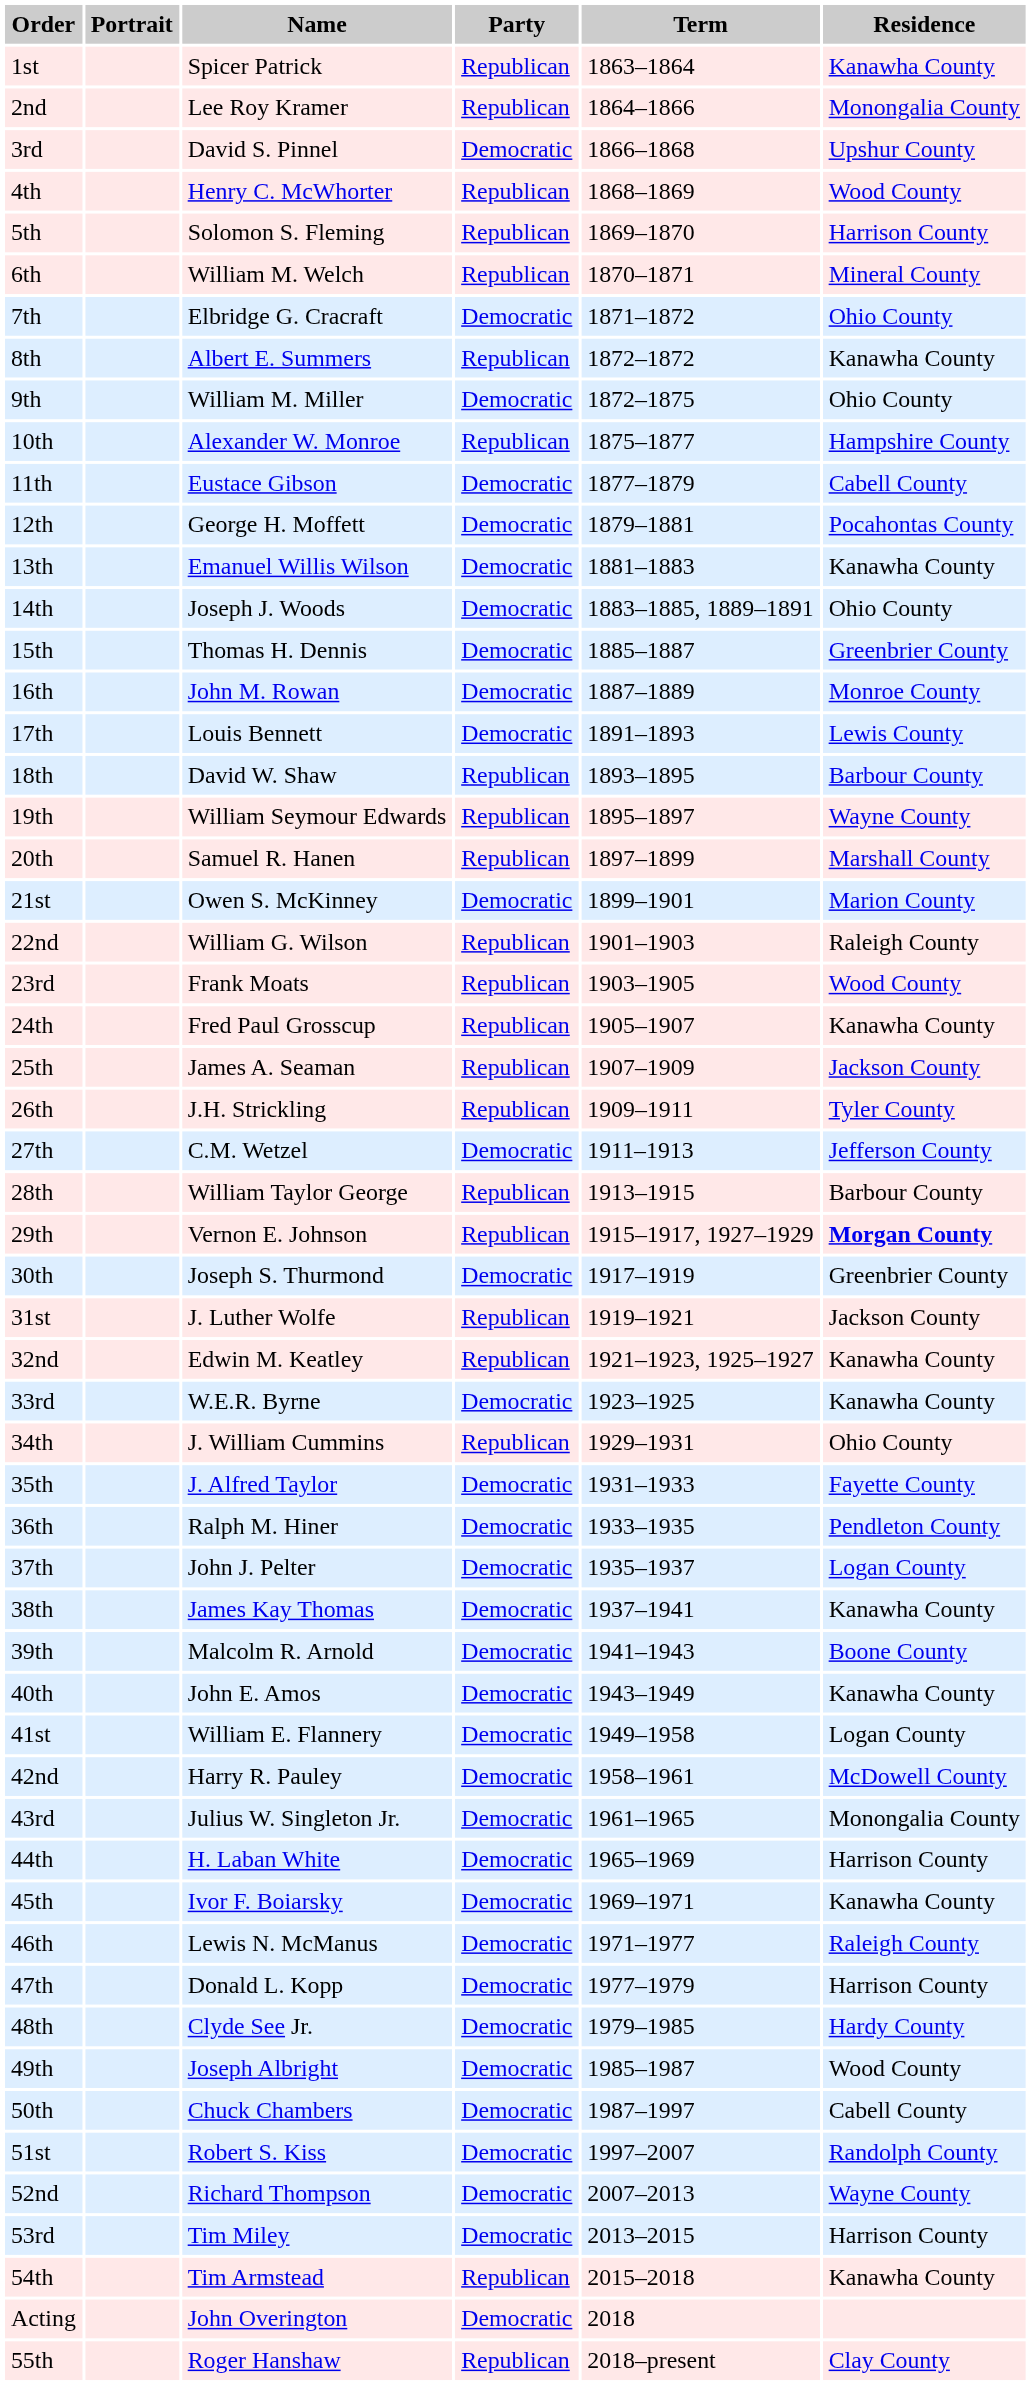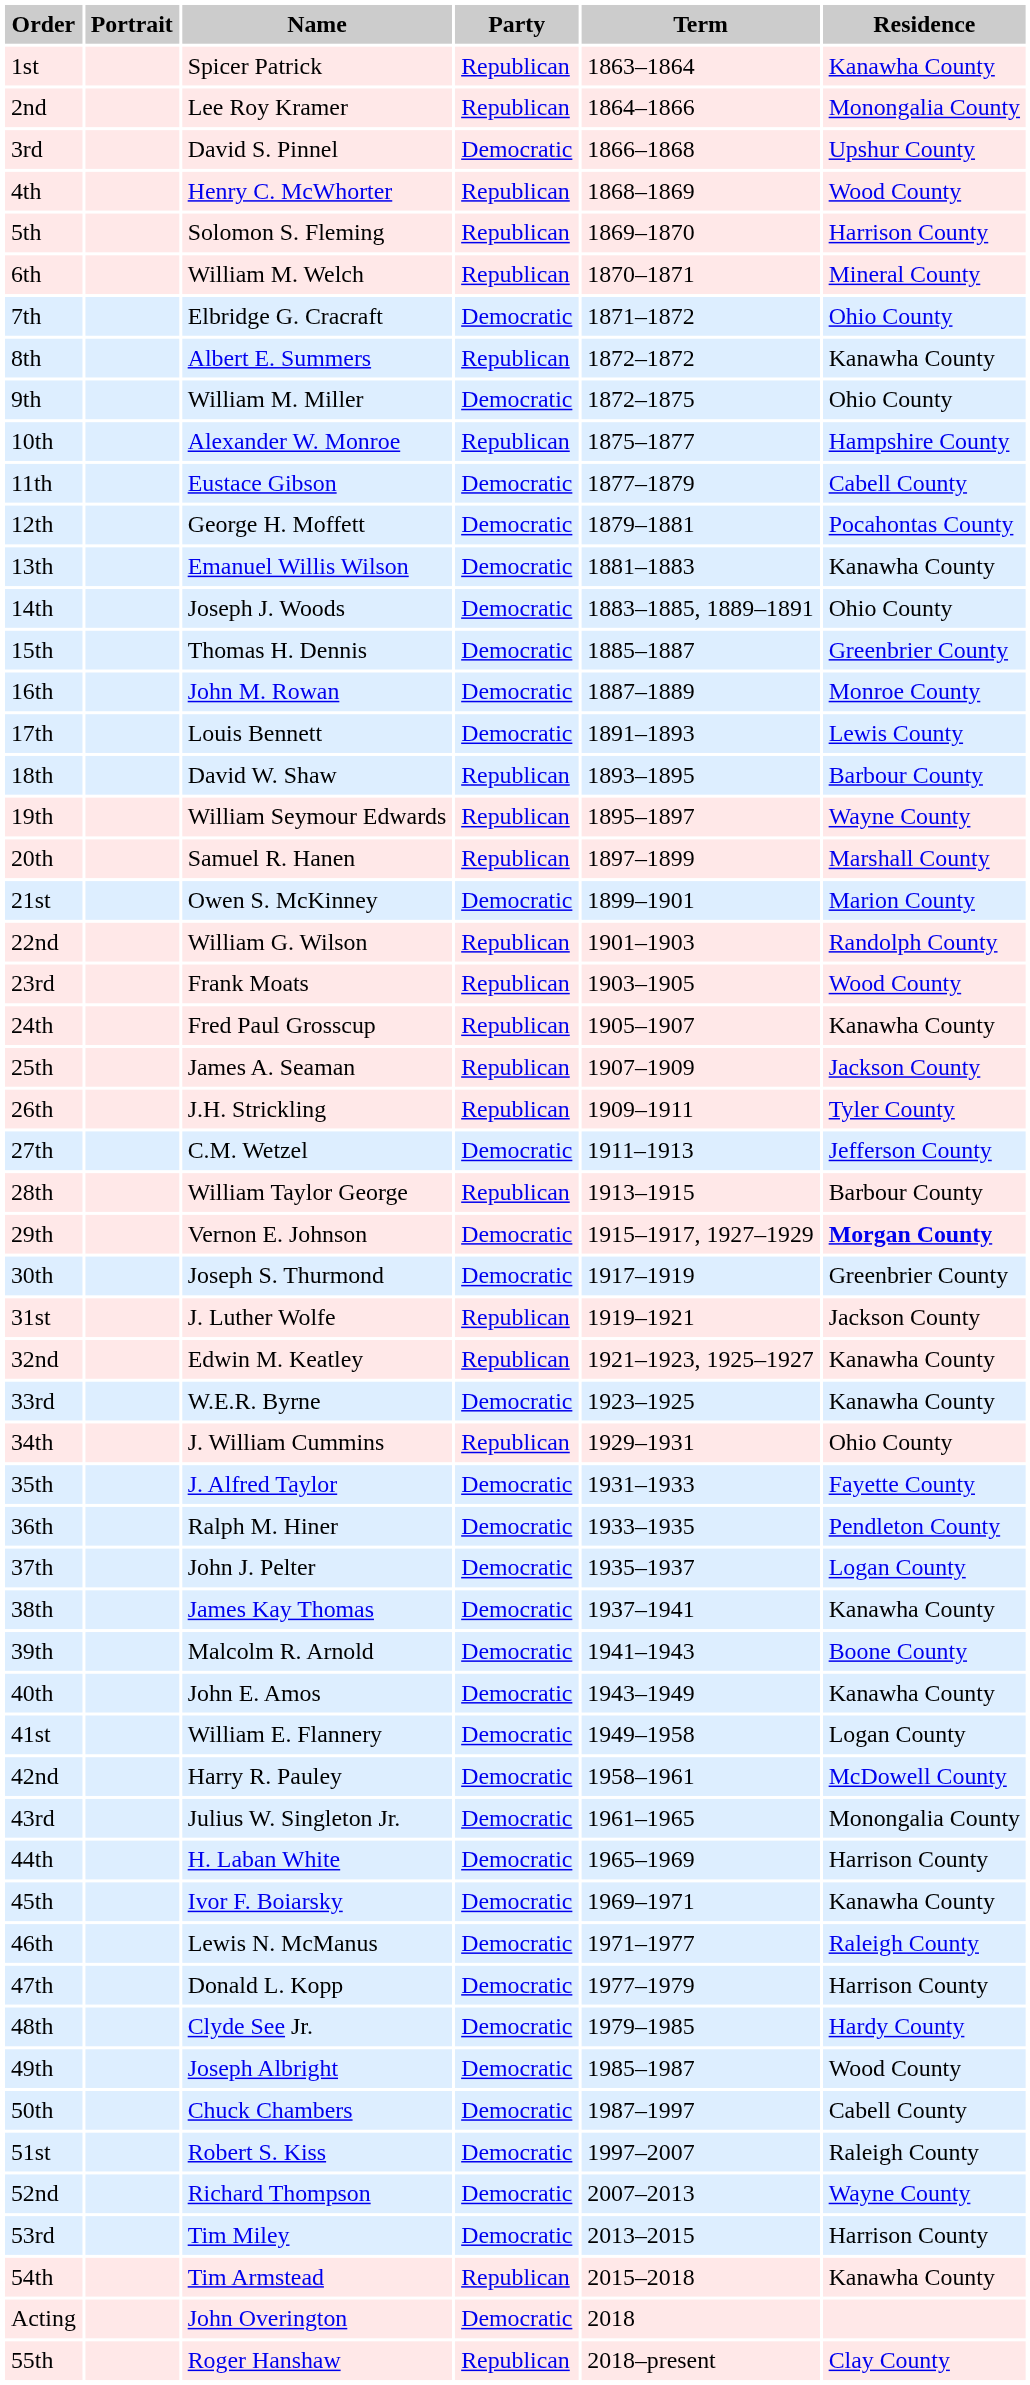 <table cellpadding=4 cellspacing=2>
 <tr bgcolor=#cccccc>
 <th>Order</th>
 <th>Portrait</th>
 <th>Name</th>
 <th>Party</th>
 <th>Term</th>
 <th>Residence</th>
 </tr>
 <tr bgcolor=#FFE8E8>
 <td>1st</td>
 <td></td>
 <td>Spicer Patrick</td>
 <td><a href='#'>Republican</a></td>
 <td>1863–1864</td>
 <td><a href='#'>Kanawha County</a></td>
 </tr>
 <tr bgcolor=#FFE8E8>
 <td>2nd</td>
 <td></td>
 <td>Lee Roy Kramer</td>
 <td><a href='#'>Republican</a></td>
 <td>1864–1866</td>
 <td><a href='#'>Monongalia County</a></td>
 </tr>
 <tr bgcolor=#FFE8E8>
 <td>3rd</td>
 <td></td>
 <td>David S. Pinnel</td>
 <td><a href='#'>Democratic</a></td>
 <td>1866–1868</td>
 <td><a href='#'>Upshur County</a></td>
 </tr>
 <tr bgcolor=#FFE8E8>
 <td>4th</td>
 <td></td>
 <td><a href='#'>Henry C. McWhorter</a></td>
 <td><a href='#'>Republican</a></td>
 <td>1868–1869</td>
 <td><a href='#'>Wood County</a></td>
 </tr>
 <tr bgcolor=#FFE8E8>
 <td>5th</td>
 <td></td>
 <td>Solomon S. Fleming</td>
 <td><a href='#'>Republican</a></td>
 <td>1869–1870</td>
 <td><a href='#'>Harrison County</a></td>
 </tr>
 <tr bgcolor=#FFE8E8>
 <td>6th</td>
 <td></td>
 <td>William M. Welch</td>
 <td><a href='#'>Republican</a></td>
 <td>1870–1871</td>
 <td><a href='#'>Mineral County</a></td>
 </tr>
 <tr bgcolor=#DDEEFF>
 <td>7th</td>
 <td></td>
 <td>Elbridge G. Cracraft</td>
 <td><a href='#'>Democratic</a></td>
 <td>1871–1872</td>
 <td><a href='#'>Ohio County</a></td>
 </tr>
 <tr bgcolor=#DDEEFF>
 <td>8th</td>
 <td></td>
 <td><a href='#'>Albert E. Summers</a></td>
 <td><a href='#'>Republican</a></td>
 <td>1872–1872</td>
 <td>Kanawha County</td>
 </tr>
 <tr bgcolor=#DDEEFF>
 <td>9th</td>
 <td></td>
 <td>William M. Miller</td>
 <td><a href='#'>Democratic</a></td>
 <td>1872–1875</td>
 <td>Ohio County</td>
 </tr>
 <tr bgcolor=#DDEEFF>
 <td>10th</td>
 <td></td>
 <td><a href='#'>Alexander W. Monroe</a></td>
 <td><a href='#'>Republican</a></td>
 <td>1875–1877</td>
 <td><a href='#'>Hampshire County</a></td>
 </tr>
 <tr bgcolor=#DDEEFF>
 <td>11th</td>
 <td></td>
 <td><a href='#'>Eustace Gibson</a></td>
 <td><a href='#'>Democratic</a></td>
 <td>1877–1879</td>
 <td><a href='#'>Cabell County</a></td>
 </tr>
 <tr bgcolor=#DDEEFF>
 <td>12th</td>
 <td></td>
 <td>George H. Moffett</td>
 <td><a href='#'>Democratic</a></td>
 <td>1879–1881</td>
 <td><a href='#'>Pocahontas County</a></td>
 </tr>
 <tr bgcolor=#DDEEFF>
 <td>13th</td>
 <td></td>
 <td><a href='#'>Emanuel Willis Wilson</a></td>
 <td><a href='#'>Democratic</a></td>
 <td>1881–1883</td>
 <td>Kanawha County</td>
 </tr>
 <tr bgcolor=#DDEEFF>
 <td>14th</td>
 <td></td>
 <td>Joseph J. Woods</td>
 <td><a href='#'>Democratic</a></td>
 <td>1883–1885, 1889–1891</td>
 <td>Ohio County</td>
 </tr>
 <tr bgcolor=#DDEEFF>
 <td>15th</td>
 <td></td>
 <td>Thomas H. Dennis</td>
 <td><a href='#'>Democratic</a></td>
 <td>1885–1887</td>
 <td><a href='#'>Greenbrier County</a></td>
 </tr>
 <tr bgcolor=#DDEEFF>
 <td>16th</td>
 <td></td>
 <td><a href='#'>John M. Rowan</a></td>
 <td><a href='#'>Democratic</a></td>
 <td>1887–1889</td>
 <td><a href='#'>Monroe County</a></td>
 </tr>
 <tr bgcolor=#DDEEFF>
 <td>17th</td>
 <td></td>
 <td>Louis Bennett</td>
 <td><a href='#'>Democratic</a></td>
 <td>1891–1893</td>
 <td><a href='#'>Lewis County</a></td>
 </tr>
 <tr bgcolor=#DDEEFF>
 <td>18th</td>
 <td></td>
 <td>David W. Shaw</td>
 <td><a href='#'>Republican</a></td>
 <td>1893–1895</td>
 <td><a href='#'>Barbour County</a></td>
 </tr>
 <tr bgcolor=#FFE8E8>
 <td>19th</td>
 <td></td>
 <td>William Seymour Edwards</td>
 <td><a href='#'>Republican</a></td>
 <td>1895–1897</td>
 <td><a href='#'>Wayne County</a></td>
 </tr>
 <tr bgcolor=#FFE8E8>
 <td>20th</td>
 <td></td>
 <td>Samuel R. Hanen</td>
 <td><a href='#'>Republican</a></td>
 <td>1897–1899</td>
 <td><a href='#'>Marshall County</a></td>
 </tr>
 <tr bgcolor=#DDEEFF>
 <td>21st</td>
 <td></td>
 <td>Owen S. McKinney</td>
 <td><a href='#'>Democratic</a></td>
 <td>1899–1901</td>
 <td><a href='#'>Marion County</a></td>
 </tr>
 <tr bgcolor=#FFE8E8>
 <td>22nd</td>
 <td></td>
 <td>William G. Wilson</td>
 <td><a href='#'>Republican</a></td>
 <td>1901–1903</td>
-<td>Raleigh County</td>
+<td><a href='#'>Randolph County</a></td>
 </tr>
 <tr bgcolor=#FFE8E8>
 <td>23rd</td>
 <td></td>
 <td>Frank Moats</td>
 <td><a href='#'>Republican</a></td>
 <td>1903–1905</td>
 <td><a href='#'>Wood County</a></td>
 </tr>
 <tr bgcolor=#FFE8E8>
 <td>24th</td>
 <td></td>
 <td>Fred Paul Grosscup</td>
 <td><a href='#'>Republican</a></td>
 <td>1905–1907</td>
 <td>Kanawha County</td>
 </tr>
 <tr bgcolor=#FFE8E8>
 <td>25th</td>
 <td></td>
 <td>James A. Seaman</td>
 <td><a href='#'>Republican</a></td>
 <td>1907–1909</td>
 <td><a href='#'>Jackson County</a></td>
 </tr>
 <tr bgcolor=#FFE8E8>
 <td>26th</td>
 <td></td>
 <td>J.H. Strickling</td>
 <td><a href='#'>Republican</a></td>
 <td>1909–1911</td>
 <td><a href='#'>Tyler County</a></td>
 </tr>
 <tr bgcolor=#DDEEFF>
 <td>27th</td>
 <td></td>
 <td>C.M. Wetzel</td>
 <td><a href='#'>Democratic</a></td>
 <td>1911–1913</td>
 <td><a href='#'>Jefferson County</a></td>
 </tr>
 <tr bgcolor=#FFE8E8>
 <td>28th</td>
 <td></td>
 <td>William Taylor George</td>
 <td><a href='#'>Republican</a></td>
 <td>1913–1915</td>
 <td>Barbour County</td>
 </tr>
 <tr bgcolor=#FFE8E8>
 <td>29th</td>
 <td></td>
 <td>Vernon E. Johnson</td>
-<td><a href='#'>Republican</a></td>
+<td><a href='#'>Democratic</a></td>
 <td>1915–1917, 1927–1929</td>
 <td><strong><a href='#'>Morgan County</a></strong></td>
 </tr>
 <tr bgcolor=#DDEEFF>
 <td>30th</td>
 <td></td>
 <td>Joseph S. Thurmond</td>
 <td><a href='#'>Democratic</a></td>
 <td>1917–1919</td>
 <td>Greenbrier County</td>
 </tr>
 <tr bgcolor=#FFE8E8>
 <td>31st</td>
 <td></td>
 <td>J. Luther Wolfe</td>
 <td><a href='#'>Republican</a></td>
 <td>1919–1921</td>
 <td>Jackson County</td>
 </tr>
 <tr bgcolor=#FFE8E8>
 <td>32nd</td>
 <td></td>
 <td>Edwin M. Keatley</td>
 <td><a href='#'>Republican</a></td>
 <td>1921–1923, 1925–1927</td>
 <td>Kanawha County</td>
 </tr>
 <tr bgcolor=#DDEEFF>
 <td>33rd</td>
 <td></td>
 <td>W.E.R. Byrne</td>
 <td><a href='#'>Democratic</a></td>
 <td>1923–1925</td>
 <td>Kanawha County</td>
 </tr>
 <tr bgcolor=#FFE8E8>
 <td>34th</td>
 <td></td>
 <td>J. William Cummins</td>
 <td><a href='#'>Republican</a></td>
 <td>1929–1931</td>
 <td>Ohio County</td>
 </tr>
 <tr bgcolor=#DDEEFF>
 <td>35th</td>
 <td></td>
 <td><a href='#'>J. Alfred Taylor</a></td>
 <td><a href='#'>Democratic</a></td>
 <td>1931–1933</td>
 <td><a href='#'>Fayette County</a></td>
 </tr>
 <tr bgcolor=#DDEEFF>
 <td>36th</td>
 <td></td>
 <td>Ralph M. Hiner</td>
 <td><a href='#'>Democratic</a></td>
 <td>1933–1935</td>
 <td><a href='#'>Pendleton County</a></td>
 </tr>
 <tr bgcolor=#DDEEFF>
 <td>37th</td>
 <td></td>
 <td>John J. Pelter</td>
 <td><a href='#'>Democratic</a></td>
 <td>1935–1937</td>
 <td><a href='#'>Logan County</a></td>
 </tr>
 <tr bgcolor=#DDEEFF>
 <td>38th</td>
 <td></td>
 <td><a href='#'>James Kay Thomas</a></td>
 <td><a href='#'>Democratic</a></td>
 <td>1937–1941</td>
 <td>Kanawha County</td>
 </tr>
 <tr bgcolor=#DDEEFF>
 <td>39th</td>
 <td></td>
 <td>Malcolm R. Arnold</td>
 <td><a href='#'>Democratic</a></td>
 <td>1941–1943</td>
 <td><a href='#'>Boone County</a></td>
 </tr>
 <tr bgcolor=#DDEEFF>
 <td>40th</td>
 <td></td>
 <td>John E. Amos</td>
 <td><a href='#'>Democratic</a></td>
 <td>1943–1949</td>
 <td>Kanawha County</td>
 </tr>
 <tr bgcolor=#DDEEFF>
 <td>41st</td>
 <td></td>
 <td>William E. Flannery</td>
 <td><a href='#'>Democratic</a></td>
 <td>1949–1958</td>
 <td>Logan County</td>
 </tr>
 <tr bgcolor=#DDEEFF>
 <td>42nd</td>
 <td></td>
 <td>Harry R. Pauley</td>
 <td><a href='#'>Democratic</a></td>
 <td>1958–1961</td>
 <td><a href='#'>McDowell County</a></td>
 </tr>
 <tr bgcolor=#DDEEFF>
 <td>43rd</td>
 <td></td>
 <td>Julius W. Singleton Jr.</td>
 <td><a href='#'>Democratic</a></td>
 <td>1961–1965</td>
 <td>Monongalia County</td>
 </tr>
 <tr bgcolor=#DDEEFF>
 <td>44th</td>
 <td></td>
 <td><a href='#'>H. Laban White</a></td>
 <td><a href='#'>Democratic</a></td>
 <td>1965–1969</td>
 <td>Harrison County</td>
 </tr>
 <tr bgcolor=#DDEEFF>
 <td>45th</td>
 <td></td>
 <td><a href='#'>Ivor F. Boiarsky</a></td>
 <td><a href='#'>Democratic</a></td>
 <td>1969–1971</td>
 <td>Kanawha County</td>
 </tr>
 <tr bgcolor=#DDEEFF>
 <td>46th</td>
 <td></td>
 <td>Lewis N. McManus</td>
 <td><a href='#'>Democratic</a></td>
 <td>1971–1977</td>
 <td><a href='#'>Raleigh County</a></td>
 </tr>
 <tr bgcolor=#DDEEFF>
 <td>47th</td>
 <td></td>
 <td>Donald L. Kopp</td>
 <td><a href='#'>Democratic</a></td>
 <td>1977–1979</td>
 <td>Harrison County</td>
 </tr>
 <tr bgcolor=#DDEEFF>
 <td>48th</td>
 <td></td>
 <td><a href='#'>Clyde See</a> Jr.</td>
 <td><a href='#'>Democratic</a></td>
 <td>1979–1985</td>
 <td><a href='#'>Hardy County</a></td>
 </tr>
 <tr bgcolor=#DDEEFF>
 <td>49th</td>
 <td></td>
 <td><a href='#'>Joseph Albright</a></td>
 <td><a href='#'>Democratic</a></td>
 <td>1985–1987</td>
 <td>Wood County</td>
 </tr>
 <tr bgcolor=#DDEEFF>
 <td>50th</td>
 <td></td>
 <td><a href='#'>Chuck Chambers</a></td>
 <td><a href='#'>Democratic</a></td>
 <td>1987–1997</td>
 <td>Cabell County</td>
 </tr>
 <tr bgcolor=#DDEEFF>
 <td>51st</td>
 <td></td>
 <td><a href='#'>Robert S. Kiss</a></td>
 <td><a href='#'>Democratic</a></td>
 <td>1997–2007</td>
-<td><a href='#'>Randolph County</a></td>
+<td>Raleigh County</td>
 </tr>
 <tr bgcolor=#DDEEFF>
 <td>52nd</td>
 <td></td>
 <td><a href='#'>Richard Thompson</a></td>
 <td><a href='#'>Democratic</a></td>
 <td>2007–2013</td>
 <td><a href='#'>Wayne County</a></td>
 </tr>
 <tr bgcolor=#DDEEFF>
 <td>53rd</td>
 <td></td>
 <td><a href='#'>Tim Miley</a></td>
 <td><a href='#'>Democratic</a></td>
 <td>2013–2015</td>
 <td>Harrison County</td>
 </tr>
 <tr bgcolor=#FFE8E8>
 <td>54th</td>
 <td></td>
 <td><a href='#'>Tim Armstead</a></td>
 <td><a href='#'>Republican</a></td>
 <td>2015–2018</td>
 <td>Kanawha County</td>
 </tr>
 <tr bgcolor=#FFE8E8>
 <td>Acting</td>
 <td></td>
 <td><a href='#'>John Overington</a></td>
 <td><a href='#'>Democratic</a></td>
 <td>2018</td>
 <td></td>
 </tr>
 <tr bgcolor=#FFE8E8>
 <td>55th</td>
 <td></td>
 <td><a href='#'>Roger Hanshaw</a></td>
 <td><a href='#'>Republican</a></td>
 <td>2018–present</td>
 <td><a href='#'>Clay County</a></td>
 </tr>
 </table>
